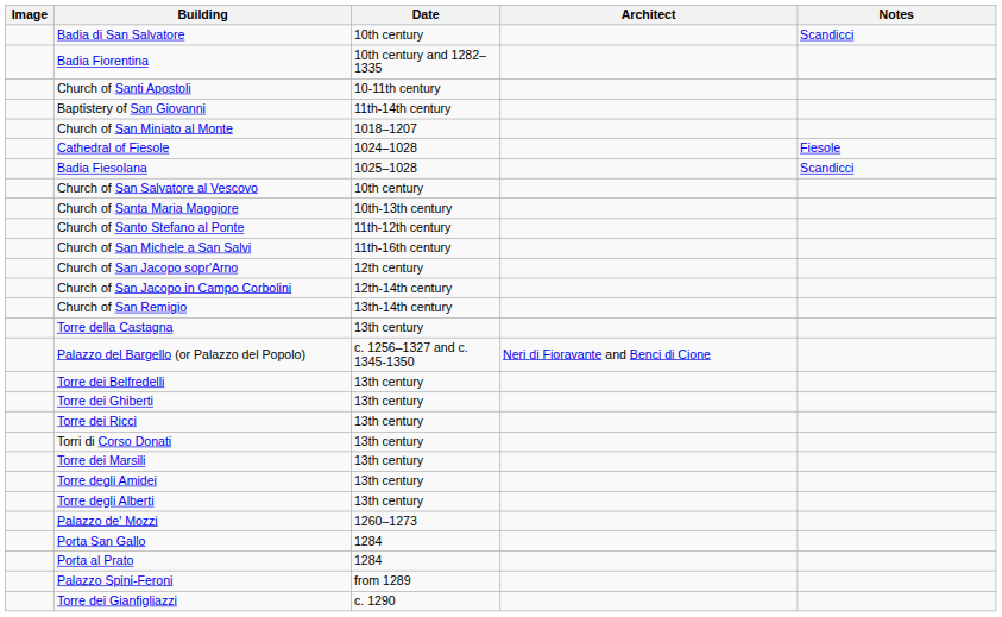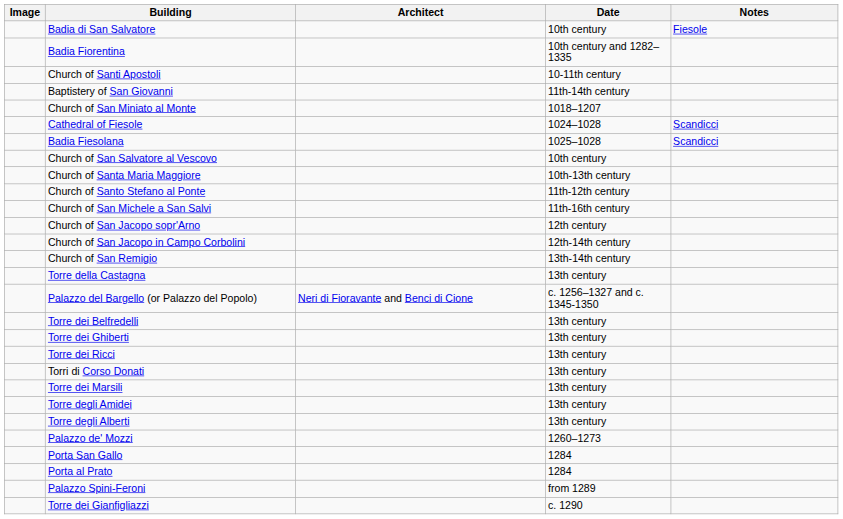 <table class="wikitable" width="100%">
 <tr>
 <th style="width:55px">Image</th>
 <th style="width:30%">Building</th>
+<th style="width:30%">Architect</th>
 <th style="width:15%">Date</th>
-<th style="width:30%">Architect</th>
 <th>Notes</th>
 </tr>
 <tr>
 <td></td>
 <td><a href='#'>Badia di San Salvatore</a></td>
+<td></td>
 <td>10th century</td>
-<td></td>
-<td><a href='#'>Scandicci</a></td>
+<td><a href='#'>Fiesole</a></td>
 </tr>
 <tr>
 <td></td>
 <td><a href='#'>Badia Fiorentina</a></td>
+<td></td>
 <td>10th century and 1282–1335</td>
-<td></td>
 <td></td>
 </tr>
 <tr>
 <td></td>
 <td>Church of <a href='#'>Santi Apostoli</a></td>
+<td></td>
 <td>10-11th century</td>
-<td></td>
 <td></td>
 </tr>
 <tr>
 <td></td>
 <td>Baptistery of <a href='#'>San Giovanni</a></td>
+<td></td>
 <td>11th-14th century</td>
-<td></td>
 <td></td>
 </tr>
 <tr>
 <td></td>
 <td>Church of <a href='#'>San Miniato al Monte</a></td>
+<td></td>
 <td>1018–1207</td>
-<td></td>
 <td></td>
 </tr>
 <tr>
 <td></td>
 <td><a href='#'>Cathedral of Fiesole</a></td>
+<td></td>
 <td>1024–1028</td>
-<td></td>
-<td><a href='#'>Fiesole</a></td>
+<td><a href='#'>Scandicci</a></td>
 </tr>
 <tr>
 <td></td>
 <td><a href='#'>Badia Fiesolana</a></td>
+<td></td>
 <td>1025–1028</td>
-<td></td>
 <td><a href='#'>Scandicci</a></td>
 </tr>
 <tr>
 <td></td>
 <td>Church of <a href='#'>San Salvatore al Vescovo</a></td>
+<td></td>
 <td>10th century</td>
-<td></td>
 <td></td>
 </tr>
 <tr>
 <td></td>
 <td>Church of <a href='#'>Santa Maria Maggiore</a></td>
+<td></td>
 <td>10th-13th century</td>
-<td></td>
 <td></td>
 </tr>
 <tr>
 <td></td>
 <td>Church of <a href='#'>Santo Stefano al Ponte</a></td>
+<td></td>
 <td>11th-12th century</td>
-<td></td>
 <td></td>
 </tr>
 <tr>
 <td></td>
 <td>Church of <a href='#'>San Michele a San Salvi</a></td>
+<td></td>
 <td>11th-16th century</td>
-<td></td>
 <td></td>
 </tr>
 <tr>
 <td></td>
 <td>Church of <a href='#'>San Jacopo sopr'Arno</a></td>
+<td></td>
 <td>12th century</td>
-<td></td>
 <td></td>
 </tr>
 <tr>
 <td></td>
 <td>Church of <a href='#'>San Jacopo in Campo Corbolini</a></td>
+<td></td>
 <td>12th-14th century</td>
-<td></td>
 <td></td>
 </tr>
 <tr>
 <td></td>
 <td>Church of <a href='#'>San Remigio</a></td>
+<td></td>
 <td>13th-14th century</td>
-<td></td>
 <td></td>
 </tr>
 <tr>
 <td></td>
 <td><a href='#'>Torre della Castagna</a></td>
+<td></td>
 <td>13th century</td>
-<td></td>
 <td></td>
 </tr>
 <tr>
 <td></td>
 <td><a href='#'>Palazzo del Bargello</a> (or Palazzo del Popolo)</td>
+<td><a href='#'>Neri di Fioravante</a> and <a href='#'>Benci di Cione</a></td>
 <td>c. 1256–1327 and c. 1345-1350</td>
-<td><a href='#'>Neri di Fioravante</a> and <a href='#'>Benci di Cione</a></td>
 <td></td>
 </tr>
 <tr>
 <td></td>
 <td><a href='#'>Torre dei Belfredelli</a></td>
+<td></td>
 <td>13th century</td>
-<td></td>
 <td></td>
 </tr>
 <tr>
 <td></td>
 <td><a href='#'>Torre dei Ghiberti</a></td>
+<td></td>
 <td>13th century</td>
-<td></td>
 <td></td>
 </tr>
 <tr>
 <td></td>
 <td><a href='#'>Torre dei Ricci</a></td>
+<td></td>
 <td>13th century</td>
-<td></td>
 <td></td>
 </tr>
 <tr>
 <td></td>
 <td>Torri di <a href='#'>Corso Donati</a></td>
+<td></td>
 <td>13th century</td>
-<td></td>
 <td></td>
 </tr>
 <tr>
 <td></td>
 <td><a href='#'>Torre dei Marsili</a></td>
+<td></td>
 <td>13th century</td>
-<td></td>
 <td></td>
 </tr>
 <tr>
 <td></td>
 <td><a href='#'>Torre degli Amidei</a></td>
+<td></td>
 <td>13th century</td>
-<td></td>
 <td></td>
 </tr>
 <tr>
 <td></td>
 <td><a href='#'>Torre degli Alberti</a></td>
+<td></td>
 <td>13th century</td>
-<td></td>
 <td></td>
 </tr>
 <tr>
 <td></td>
 <td><a href='#'>Palazzo de' Mozzi</a></td>
+<td></td>
 <td>1260–1273</td>
-<td></td>
 <td></td>
 </tr>
 <tr>
 <td></td>
 <td><a href='#'>Porta San Gallo</a></td>
+<td></td>
 <td>1284</td>
-<td></td>
 <td></td>
 </tr>
 <tr>
 <td></td>
 <td><a href='#'>Porta al Prato</a></td>
+<td></td>
 <td>1284</td>
-<td></td>
 <td></td>
 </tr>
 <tr>
 <td></td>
 <td><a href='#'>Palazzo Spini-Feroni</a></td>
+<td></td>
 <td>from 1289</td>
-<td></td>
 <td></td>
 </tr>
 <tr>
 <td></td>
 <td><a href='#'>Torre dei Gianfigliazzi</a></td>
+<td></td>
 <td>c. 1290</td>
-<td></td>
 <td></td>
 </tr>
 </table>
